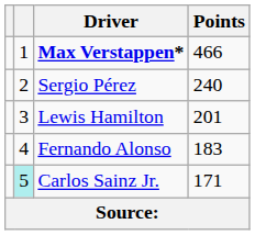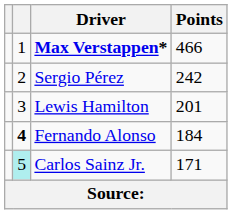 <table class="wikitable" style="font-size: 85%;">
 <tr>
 <th scope="col"></th>
 <th scope="col"></th>
 <th scope="col">Driver</th>
 <th scope="col">Points</th>
 </tr>
 <tr>
 <td align="left"></td>
 <td align="center">1</td>
 <td> <strong><a href='#'>Max Verstappen</a>*</strong></td>
 <td align="left">466</td>
 </tr>
 <tr>
 <td align="left"></td>
 <td align="center">2</td>
 <td> <a href='#'>Sergio Pérez</a></td>
-<td align="left">240</td>
+<td align="left">242</td>
 </tr>
 <tr>
 <td align="left"></td>
 <td align="center">3</td>
 <td> <a href='#'>Lewis Hamilton</a></td>
 <td align="left">201</td>
 </tr>
 <tr>
 <td align="left"></td>
-<td align="center">4</td>
+<td align="center"><strong>4</strong></td>
 <td> <a href='#'>Fernando Alonso</a></td>
-<td align="left">183</td>
+<td align="left">184</td>
 </tr>
 <tr>
 <td align="left"></td>
 <td align="center" style="background: paleturquoise;">5</td>
 <td> <a href='#'>Carlos Sainz Jr.</a></td>
 <td align="left">171</td>
 </tr>
 <tr>
 <th colspan=4>Source:</th>
 </tr>
 </table>
